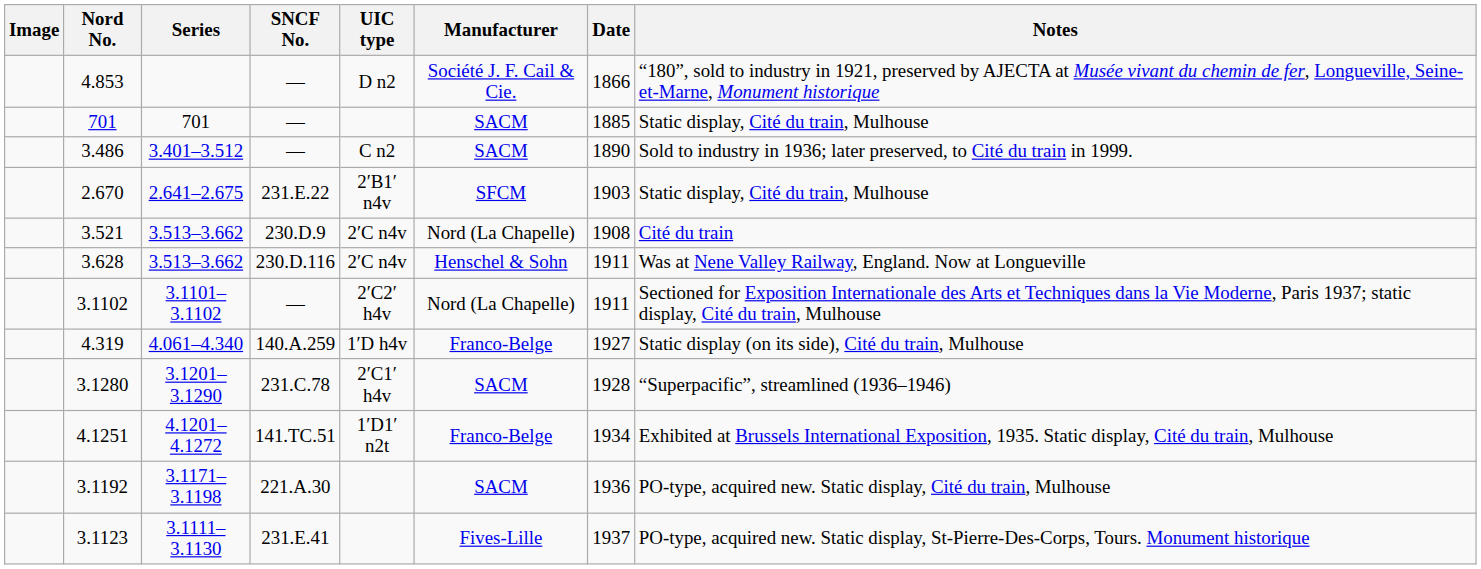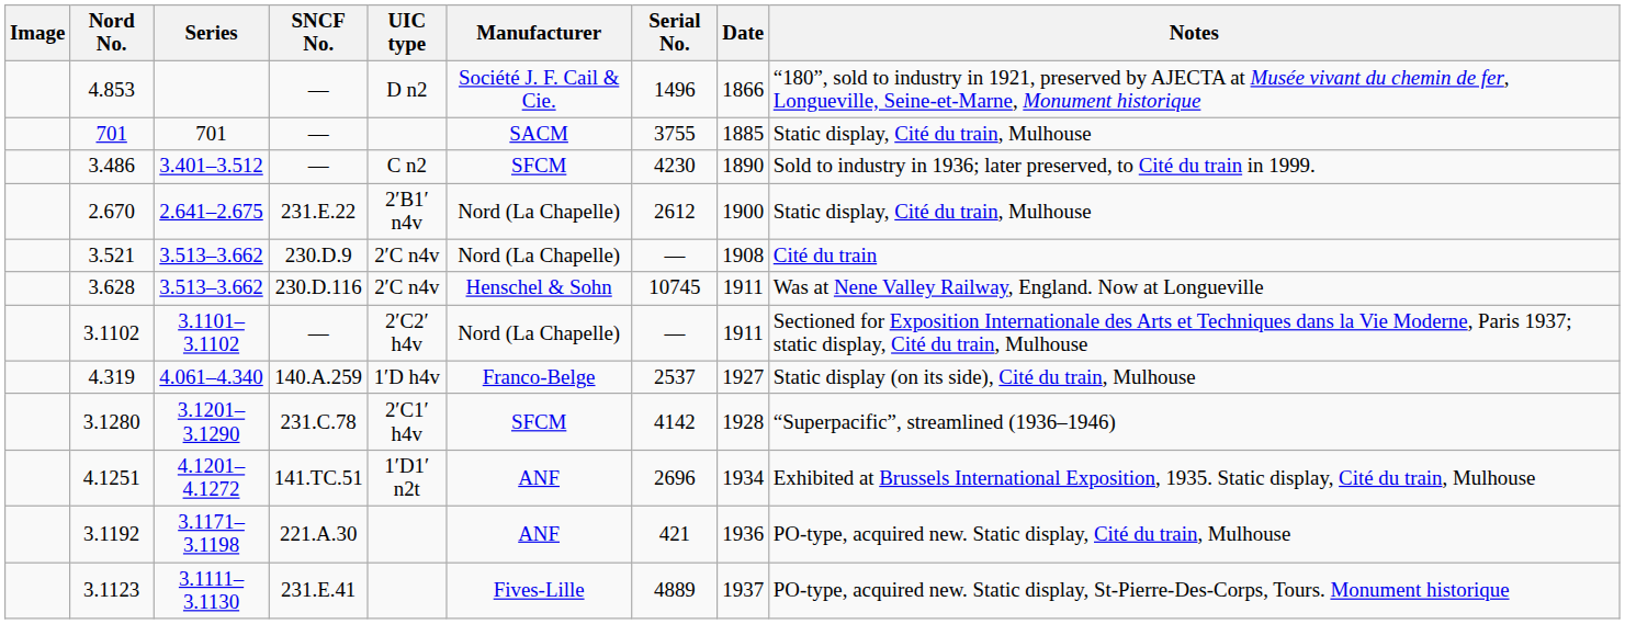 <table class=wikitable style=text-align:center>
 <tr>
 <th>Image</th>
 <th>Nord No.</th>
 <th>Series</th>
 <th>SNCF No.</th>
 <th>UIC<br>type</th>
 <th>Manufacturer</th>
+<th>Serial No.</th>
 <th>Date</th>
 <th>Notes</th>
 </tr>
 <tr>
 <td></td>
 <td>4.853</td>
 <td></td>
 <td>—</td>
 <td>D n2</td>
 <td><a href='#'>Société J. F. Cail & Cie.</a></td>
+<td>1496</td>
 <td>1866</td>
 <td align=left>“180”, sold to industry in 1921, preserved by AJECTA at <em><a href='#'>Musée vivant du chemin de fer</a></em>, <a href='#'>Longueville, Seine-et-Marne</a>,  <em><a href='#'>Monument historique</a></em> </td>
 </tr>
 <tr>
 <td></td>
 <td><a href='#'>701</a></td>
 <td>701</td>
 <td>—</td>
 <td></td>
 <td><a href='#'>SACM</a></td>
+<td>3755</td>
 <td>1885</td>
 <td align=left>Static display, <a href='#'>Cité du train</a>, Mulhouse </td>
 </tr>
 <tr>
 <td></td>
 <td>3.486</td>
 <td><a href='#'>3.401–3.512</a></td>
 <td>—</td>
 <td>C n2</td>
-<td><a href='#'>SACM</a></td>
+<td><a href='#'>SFCM</a></td>
+<td>4230</td>
 <td>1890</td>
 <td align=left>Sold to industry in 1936; later preserved, to <a href='#'>Cité du train</a> in 1999. </td>
 </tr>
 <tr>
 <td></td>
 <td>2.670</td>
 <td><a href='#'>2.641–2.675</a></td>
 <td>231.E.22</td>
 <td>2′B1′ n4v</td>
-<td><a href='#'>SFCM</a></td>
-<td>1903</td>
+<td>Nord (La Chapelle)</td>
+<td>2612</td>
+<td>1900</td>
 <td align=left>Static display, <a href='#'>Cité du train</a>, Mulhouse </td>
 </tr>
 <tr>
 <td></td>
 <td>3.521</td>
 <td><a href='#'>3.513–3.662</a></td>
 <td>230.D.9</td>
 <td>2′C n4v</td>
 <td>Nord (La Chapelle)</td>
+<td>—</td>
 <td>1908</td>
 <td align=left><a href='#'>Cité du train</a> </td>
 </tr>
 <tr>
 <td></td>
 <td>3.628</td>
 <td><a href='#'>3.513–3.662</a></td>
 <td>230.D.116</td>
 <td>2′C n4v</td>
 <td><a href='#'>Henschel & Sohn</a></td>
+<td>10745</td>
 <td>1911</td>
 <td align=left>Was at <a href='#'>Nene Valley Railway</a>, England. Now at Longueville </td>
 </tr>
 <tr>
 <td></td>
 <td>3.1102</td>
 <td><a href='#'>3.1101–3.1102</a></td>
 <td>—</td>
 <td>2′C2′ h4v</td>
 <td>Nord (La Chapelle)</td>
+<td>—</td>
 <td>1911</td>
 <td align=left>Sectioned for <a href='#'>Exposition Internationale des Arts et Techniques dans la Vie Moderne</a>, Paris 1937; static display, <a href='#'>Cité du train</a>, Mulhouse </td>
 </tr>
 <tr>
 <td></td>
 <td>4.319</td>
 <td><a href='#'>4.061–4.340</a></td>
 <td>140.A.259</td>
 <td>1′D h4v</td>
 <td><a href='#'>Franco-Belge</a></td>
+<td>2537</td>
 <td>1927</td>
 <td align=left>Static display (on its side), <a href='#'>Cité du train</a>, Mulhouse </td>
 </tr>
 <tr>
 <td></td>
 <td>3.1280</td>
 <td><a href='#'>3.1201–3.1290</a></td>
 <td>231.C.78</td>
 <td>2′C1′ h4v</td>
-<td><a href='#'>SACM</a></td>
+<td><a href='#'>SFCM</a></td>
+<td>4142</td>
 <td>1928</td>
 <td align=left>“Superpacific”, streamlined (1936–1946) </td>
 </tr>
 <tr>
 <td></td>
 <td>4.1251</td>
 <td><a href='#'>4.1201–4.1272</a></td>
 <td>141.TC.51</td>
 <td>1′D1′ n2t</td>
-<td><a href='#'>Franco-Belge</a></td>
+<td><a href='#'>ANF</a></td>
+<td>2696</td>
 <td>1934</td>
 <td align=left>Exhibited at <a href='#'>Brussels International Exposition</a>, 1935. Static display, <a href='#'>Cité du train</a>, Mulhouse </td>
 </tr>
 <tr>
 <td></td>
 <td>3.1192</td>
 <td><a href='#'>3.1171–3.1198</a></td>
 <td>221.A.30</td>
 <td></td>
-<td><a href='#'>SACM</a></td>
+<td><a href='#'>ANF</a></td>
+<td>421</td>
 <td>1936</td>
 <td align=left>PO-type, acquired new. Static display, <a href='#'>Cité du train</a>, Mulhouse </td>
 </tr>
 <tr>
 <td></td>
 <td>3.1123</td>
 <td><a href='#'>3.1111–3.1130</a></td>
 <td>231.E.41</td>
 <td></td>
 <td><a href='#'>Fives-Lille</a></td>
+<td>4889</td>
 <td>1937</td>
 <td align=left>PO-type, acquired new. Static display, St-Pierre-Des-Corps, Tours.  <a href='#'>Monument historique</a> </td>
 </tr>
 </table>
